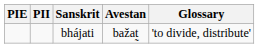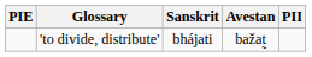 <table class="wikitable" style="text-align: center;">
 <tr>
 <th>PIE</th>
-<th>PII</th>
+<th>Glossary</th>
 <th>Sanskrit</th>
 <th>Avestan</th>
-<th>Glossary</th>
+<th>PII</th>
 </tr>
 <tr>
 <td></td>
-<td></td>
+<td>'to divide, distribute'</td>
 <td>bhájati</td>
 <td>bažat̰</td>
-<td>'to divide, distribute'</td>
+<td></td>
 </tr>
 </table>
